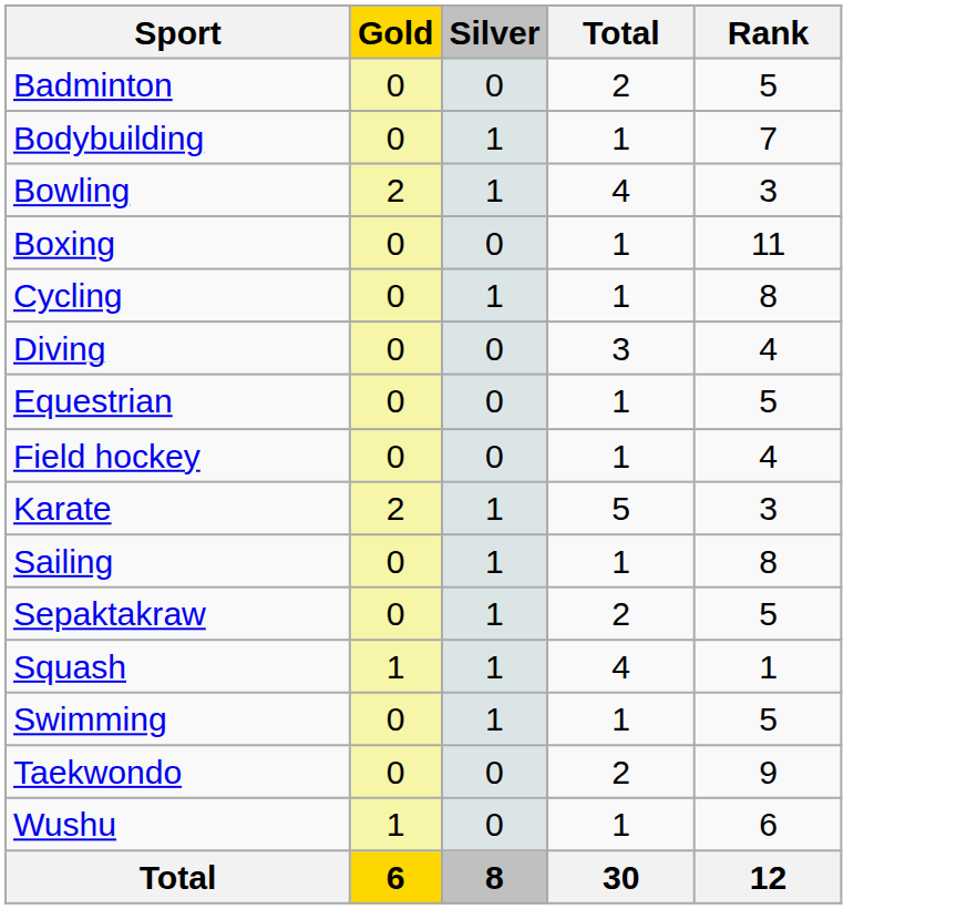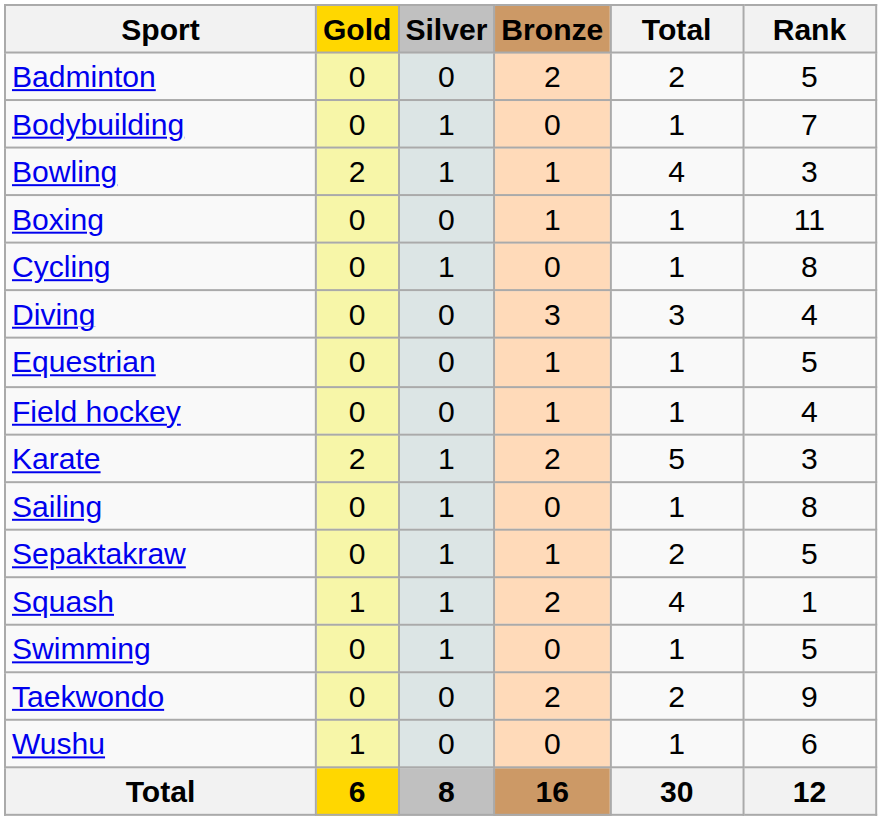 <table class="wikitable sortable" style="text-align:center; font-size:95%">
 <tr>
 <th width=150>Sport</th>
 <th style="background-color:gold; width=60;">Gold</th>
 <th style="background-color:silver; width=60;">Silver</th>
+<th style="background-color:#cc9966; width=60;">Bronze</th>
 <th width=60>Total</th>
 <th width=60>Rank</th>
 </tr>
 <tr>
 <td align=left> <a href='#'>Badminton</a></td>
 <td bgcolor=#f7f6a8>0</td>
 <td bgcolor=#dce5e5>0</td>
+<td bgcolor=#ffdab9>2</td>
 <td>2</td>
 <td>5</td>
 </tr>
 <tr>
 <td align=left> <a href='#'>Bodybuilding</a></td>
 <td bgcolor=#f7f6a8>0</td>
 <td bgcolor=#dce5e5>1</td>
+<td bgcolor=#ffdab9>0</td>
 <td>1</td>
 <td>7</td>
 </tr>
 <tr>
 <td align=left> <a href='#'>Bowling</a></td>
 <td bgcolor=#f7f6a8>2</td>
 <td bgcolor=#dce5e5>1</td>
+<td bgcolor=#ffdab9>1</td>
 <td>4</td>
 <td>3</td>
 </tr>
 <tr>
 <td align=left> <a href='#'>Boxing</a></td>
 <td bgcolor=#f7f6a8>0</td>
 <td bgcolor=#dce5e5>0</td>
+<td bgcolor=#ffdab9>1</td>
 <td>1</td>
 <td>11</td>
 </tr>
 <tr>
 <td align=left> <a href='#'>Cycling</a></td>
 <td bgcolor=#f7f6a8>0</td>
 <td bgcolor=#dce5e5>1</td>
+<td bgcolor=#ffdab9>0</td>
 <td>1</td>
 <td>8</td>
 </tr>
 <tr>
 <td align=left> <a href='#'>Diving</a></td>
 <td bgcolor=#f7f6a8>0</td>
 <td bgcolor=#dce5e5>0</td>
+<td bgcolor=#ffdab9>3</td>
 <td>3</td>
 <td>4</td>
 </tr>
 <tr>
 <td align=left> <a href='#'>Equestrian</a></td>
 <td bgcolor=#f7f6a8>0</td>
 <td bgcolor=#dce5e5>0</td>
+<td bgcolor=#ffdab9>1</td>
 <td>1</td>
 <td>5</td>
 </tr>
 <tr>
 <td align=left> <a href='#'>Field hockey</a></td>
 <td bgcolor=#f7f6a8>0</td>
 <td bgcolor=#dce5e5>0</td>
+<td bgcolor=#ffdab9>1</td>
 <td>1</td>
 <td>4</td>
 </tr>
 <tr>
 <td align=left> <a href='#'>Karate</a></td>
 <td bgcolor=#f7f6a8>2</td>
 <td bgcolor=#dce5e5>1</td>
+<td bgcolor=#ffdab9>2</td>
 <td>5</td>
 <td>3</td>
 </tr>
 <tr>
 <td align=left> <a href='#'>Sailing</a></td>
 <td bgcolor=#f7f6a8>0</td>
 <td bgcolor=#dce5e5>1</td>
+<td bgcolor=#ffdab9>0</td>
 <td>1</td>
 <td>8</td>
 </tr>
 <tr>
 <td align=left> <a href='#'>Sepaktakraw</a></td>
 <td bgcolor=#f7f6a8>0</td>
 <td bgcolor=#dce5e5>1</td>
+<td bgcolor=#ffdab9>1</td>
 <td>2</td>
 <td>5</td>
 </tr>
 <tr>
 <td align=left> <a href='#'>Squash</a></td>
 <td bgcolor=#f7f6a8>1</td>
 <td bgcolor=#dce5e5>1</td>
+<td bgcolor=#ffdab9>2</td>
 <td>4</td>
 <td>1</td>
 </tr>
 <tr>
 <td align=left> <a href='#'>Swimming</a></td>
 <td bgcolor=#f7f6a8>0</td>
 <td bgcolor=#dce5e5>1</td>
+<td bgcolor=#ffdab9>0</td>
 <td>1</td>
 <td>5</td>
 </tr>
 <tr>
 <td align=left> <a href='#'>Taekwondo</a></td>
 <td bgcolor=#f7f6a8>0</td>
 <td bgcolor=#dce5e5>0</td>
+<td bgcolor=#ffdab9>2</td>
 <td>2</td>
 <td>9</td>
 </tr>
 <tr>
 <td align=left> <a href='#'>Wushu</a></td>
 <td bgcolor=#f7f6a8>1</td>
 <td bgcolor=#dce5e5>0</td>
+<td bgcolor=#ffdab9>0</td>
 <td>1</td>
 <td>6</td>
 </tr>
 <tr>
 <th>Total</th>
 <th style="background-color:gold; width=60;">6</th>
 <th style="background-color:silver; width=60;">8</th>
+<th style="background-color:#cc9966; width=60;">16</th>
 <th>30</th>
 <th>12</th>
 </tr>
 </table>
